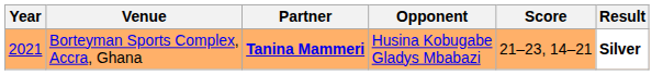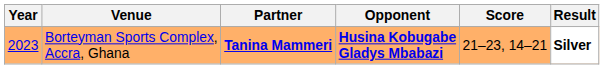 <table class="sortable wikitable" style="font-size: 90%;">
 <tr>
 <th>Year</th>
 <th>Venue</th>
 <th>Partner</th>
 <th>Opponent</th>
 <th>Score</th>
 <th>Result</th>
 </tr>
 <tr style="background:#FFB069">
-<td align="center"><a href='#'>2021</a></td>
+<td align="center"><a href='#'>2023</a></td>
 <td align="left"><a href='#'>Borteyman Sports Complex</a>,<br><a href='#'>Accra</a>, Ghana</td>
 <td align="left"><strong> <a href='#'>Tanina Mammeri</a></strong></td>
-<td align="left"> <a href='#'>Husina Kobugabe</a><br> <a href='#'>Gladys Mbabazi</a></td>
+<td align="left"><strong> <a href='#'>Husina Kobugabe</a><br> <a href='#'>Gladys Mbabazi</a></strong></td>
 <td align="left">21–23, 14–21</td>
 <td style="text-align:left; background:white"> <strong>Silver</strong></td>
 </tr>
 </table>
